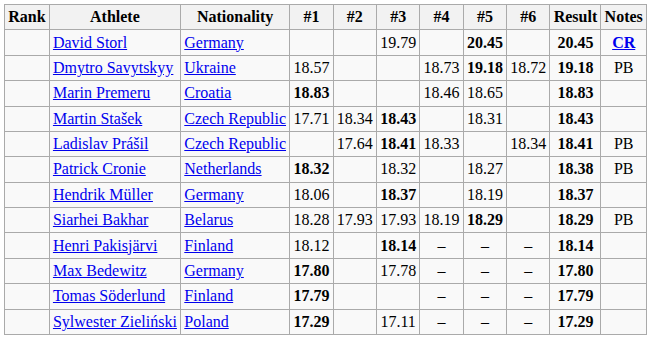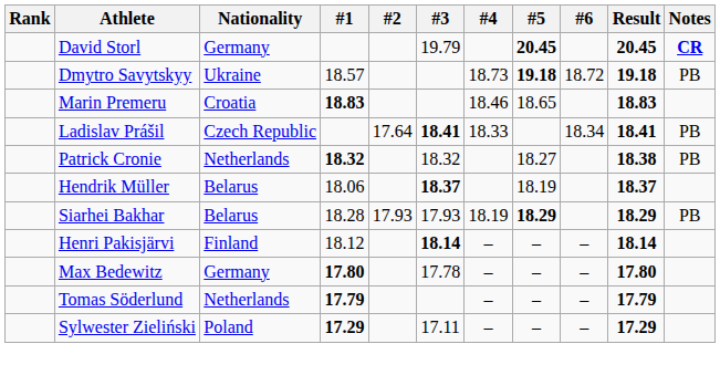 <table class="wikitable sortable" style="text-align:center">
 <tr>
 <th>Rank</th>
 <th>Athlete</th>
 <th>Nationality</th>
 <th>#1</th>
 <th>#2</th>
 <th>#3</th>
 <th>#4</th>
 <th>#5</th>
 <th>#6</th>
 <th>Result</th>
 <th>Notes</th>
 </tr>
 <tr>
 <td></td>
 <td align="left"><a href='#'>David Storl</a></td>
 <td align=left> <a href='#'>Germany</a></td>
 <td></td>
 <td></td>
 <td>19.79</td>
 <td></td>
 <td><strong>20.45</strong></td>
 <td></td>
 <td><strong>20.45</strong></td>
 <td><strong><a href='#'>CR</a></strong></td>
 </tr>
 <tr>
 <td></td>
 <td align="left"><a href='#'>Dmytro Savytskyy</a></td>
 <td align=left> <a href='#'>Ukraine</a></td>
 <td>18.57</td>
 <td></td>
 <td></td>
 <td>18.73</td>
 <td><strong>19.18</strong></td>
 <td>18.72</td>
 <td><strong>19.18</strong></td>
 <td>PB</td>
 </tr>
 <tr>
 <td></td>
 <td align="left"><a href='#'>Marin Premeru</a></td>
 <td align=left> <a href='#'>Croatia</a></td>
 <td><strong>18.83</strong></td>
 <td></td>
 <td></td>
 <td>18.46</td>
 <td>18.65</td>
 <td></td>
 <td><strong>18.83</strong></td>
 <td></td>
 </tr>
 <tr>
 <td></td>
-<td align="left"><a href='#'>Martin Stašek</a></td>
-<td align=left> <a href='#'>Czech Republic</a></td>
-<td>17.71</td>
-<td>18.34</td>
-<td><strong>18.43</strong></td>
-<td></td>
-<td>18.31</td>
-<td></td>
-<td><strong>18.43</strong></td>
-<td></td>
-</tr>
-<tr>
-<td></td>
 <td align="left"><a href='#'>Ladislav Prášil</a></td>
 <td align=left> <a href='#'>Czech Republic</a></td>
 <td></td>
 <td>17.64</td>
 <td><strong>18.41</strong></td>
 <td>18.33</td>
 <td></td>
 <td>18.34</td>
 <td><strong>18.41</strong></td>
 <td>PB</td>
 </tr>
 <tr>
 <td></td>
 <td align="left"><a href='#'>Patrick Cronie</a></td>
 <td align=left> <a href='#'>Netherlands</a></td>
 <td><strong>18.32</strong></td>
 <td></td>
 <td>18.32</td>
 <td></td>
 <td>18.27</td>
 <td></td>
 <td><strong>18.38</strong></td>
 <td>PB</td>
 </tr>
 <tr>
 <td></td>
 <td align="left"><a href='#'>Hendrik Müller</a></td>
-<td align=left> <a href='#'>Germany</a></td>
+<td align=left> <a href='#'>Belarus</a></td>
 <td>18.06</td>
 <td></td>
 <td><strong>18.37</strong></td>
 <td></td>
 <td>18.19</td>
 <td></td>
 <td><strong>18.37</strong></td>
 <td></td>
 </tr>
 <tr>
 <td></td>
 <td align="left"><a href='#'>Siarhei Bakhar</a></td>
 <td align=left> <a href='#'>Belarus</a></td>
 <td>18.28</td>
 <td>17.93</td>
 <td>17.93</td>
 <td>18.19</td>
 <td><strong>18.29</strong></td>
 <td></td>
 <td><strong>18.29</strong></td>
 <td>PB</td>
 </tr>
 <tr>
 <td></td>
 <td align="left"><a href='#'>Henri Pakisjärvi</a></td>
 <td align=left> <a href='#'>Finland</a></td>
 <td>18.12</td>
 <td></td>
 <td><strong>18.14</strong></td>
 <td>–</td>
 <td>–</td>
 <td>–</td>
 <td><strong>18.14</strong></td>
 <td></td>
 </tr>
 <tr>
 <td></td>
 <td align="left"><a href='#'>Max Bedewitz</a></td>
 <td align=left> <a href='#'>Germany</a></td>
 <td><strong>17.80</strong></td>
 <td></td>
 <td>17.78</td>
 <td>–</td>
 <td>–</td>
 <td>–</td>
 <td><strong>17.80</strong></td>
 <td></td>
 </tr>
 <tr>
 <td></td>
 <td align="left"><a href='#'>Tomas Söderlund</a></td>
-<td align=left> <a href='#'>Finland</a></td>
+<td align=left> <a href='#'>Netherlands</a></td>
 <td><strong>17.79</strong></td>
 <td></td>
 <td></td>
 <td>–</td>
 <td>–</td>
 <td>–</td>
 <td><strong>17.79</strong></td>
 <td></td>
 </tr>
 <tr>
 <td></td>
 <td align="left"><a href='#'>Sylwester Zieliński</a></td>
 <td align=left> <a href='#'>Poland</a></td>
 <td><strong>17.29</strong></td>
 <td></td>
 <td>17.11</td>
 <td>–</td>
 <td>–</td>
 <td>–</td>
 <td><strong>17.29</strong></td>
 <td></td>
 </tr>
 </table>
